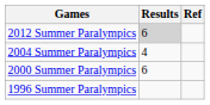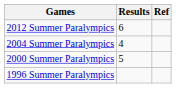 <table class="wikitable">
 <tr>
 <th>Games</th>
 <th>Results</th>
 <th>Ref</th>
 </tr>
 <tr>
 <td><a href='#'>2012 Summer Paralympics</a></td>
-<td style="background: lightgrey;">6</td>
+<td>6</td>
 <td></td>
 </tr>
 <tr>
 <td><a href='#'>2004 Summer Paralympics</a></td>
 <td>4</td>
 <td></td>
 </tr>
 <tr>
 <td><a href='#'>2000 Summer Paralympics</a></td>
-<td>6</td>
+<td>5</td>
 <td></td>
 </tr>
 <tr>
 <td><a href='#'>1996 Summer Paralympics</a></td>
 <td></td>
 <td></td>
 </tr>
 </table>
